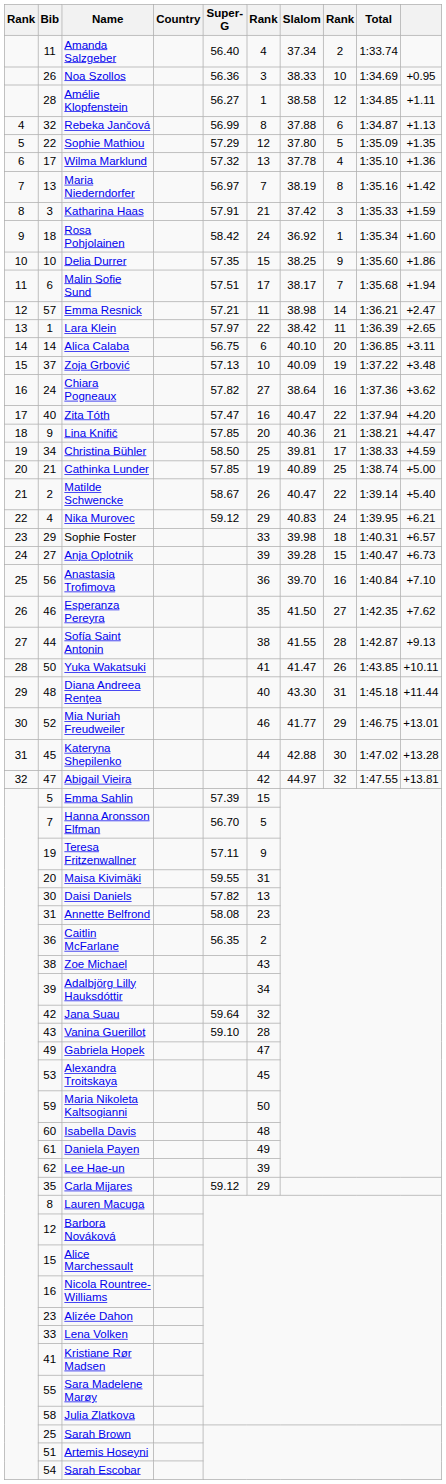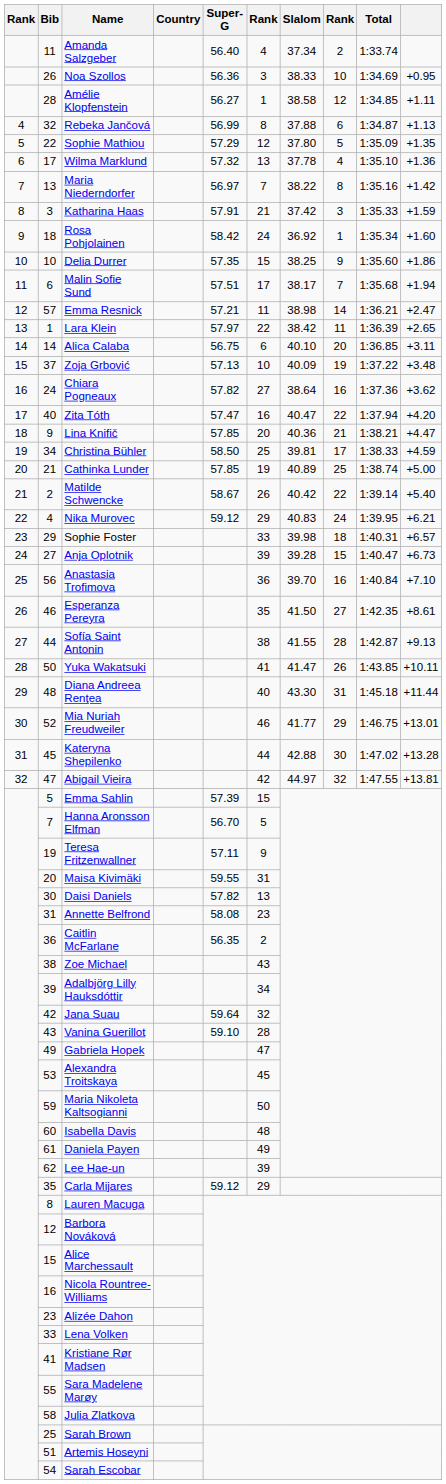 <table class="wikitable sortable" style="text-align:center">
 <tr>
 <th>Rank</th>
 <th>Bib</th>
 <th>Name</th>
 <th>Country</th>
 <th>Super-G</th>
 <th>Rank</th>
 <th>Slalom</th>
 <th>Rank</th>
 <th>Total</th>
 <th></th>
 </tr>
 <tr>
 <td></td>
 <td>11</td>
 <td align=left><a href='#'>Amanda Salzgeber</a></td>
 <td align=left></td>
 <td>56.40</td>
 <td>4</td>
 <td>37.34</td>
 <td>2</td>
 <td>1:33.74</td>
 <td></td>
 </tr>
 <tr>
 <td></td>
 <td>26</td>
 <td align=left><a href='#'>Noa Szollos</a></td>
 <td align=left></td>
 <td>56.36</td>
 <td>3</td>
 <td>38.33</td>
 <td>10</td>
 <td>1:34.69</td>
 <td>+0.95</td>
 </tr>
 <tr>
 <td></td>
 <td>28</td>
 <td align=left><a href='#'>Amélie Klopfenstein</a></td>
 <td align=left></td>
 <td>56.27</td>
 <td>1</td>
 <td>38.58</td>
 <td>12</td>
 <td>1:34.85</td>
 <td>+1.11</td>
 </tr>
 <tr>
 <td>4</td>
 <td>32</td>
 <td align=left><a href='#'>Rebeka Jančová</a></td>
 <td align=left></td>
 <td>56.99</td>
 <td>8</td>
 <td>37.88</td>
 <td>6</td>
 <td>1:34.87</td>
 <td>+1.13</td>
 </tr>
 <tr>
 <td>5</td>
 <td>22</td>
 <td align=left><a href='#'>Sophie Mathiou</a></td>
 <td align=left></td>
 <td>57.29</td>
 <td>12</td>
 <td>37.80</td>
 <td>5</td>
 <td>1:35.09</td>
 <td>+1.35</td>
 </tr>
 <tr>
 <td>6</td>
 <td>17</td>
 <td align=left><a href='#'>Wilma Marklund</a></td>
 <td align=left></td>
 <td>57.32</td>
 <td>13</td>
 <td>37.78</td>
 <td>4</td>
 <td>1:35.10</td>
 <td>+1.36</td>
 </tr>
 <tr>
 <td>7</td>
 <td>13</td>
 <td align=left><a href='#'>Maria Niederndorfer</a></td>
 <td align=left></td>
 <td>56.97</td>
 <td>7</td>
-<td>38.19</td>
+<td>38.22</td>
 <td>8</td>
 <td>1:35.16</td>
 <td>+1.42</td>
 </tr>
 <tr>
 <td>8</td>
 <td>3</td>
 <td align=left><a href='#'>Katharina Haas</a></td>
 <td align=left></td>
 <td>57.91</td>
 <td>21</td>
 <td>37.42</td>
 <td>3</td>
 <td>1:35.33</td>
 <td>+1.59</td>
 </tr>
 <tr>
 <td>9</td>
 <td>18</td>
 <td align=left><a href='#'>Rosa Pohjolainen</a></td>
 <td align=left></td>
 <td>58.42</td>
 <td>24</td>
 <td>36.92</td>
 <td>1</td>
 <td>1:35.34</td>
 <td>+1.60</td>
 </tr>
 <tr>
 <td>10</td>
 <td>10</td>
 <td align=left><a href='#'>Delia Durrer</a></td>
 <td align=left></td>
 <td>57.35</td>
 <td>15</td>
 <td>38.25</td>
 <td>9</td>
 <td>1:35.60</td>
 <td>+1.86</td>
 </tr>
 <tr>
 <td>11</td>
 <td>6</td>
 <td align=left><a href='#'>Malin Sofie Sund</a></td>
 <td align=left></td>
 <td>57.51</td>
 <td>17</td>
 <td>38.17</td>
 <td>7</td>
 <td>1:35.68</td>
 <td>+1.94</td>
 </tr>
 <tr>
 <td>12</td>
 <td>57</td>
 <td align=left><a href='#'>Emma Resnick</a></td>
 <td align=left></td>
 <td>57.21</td>
 <td>11</td>
 <td>38.98</td>
 <td>14</td>
 <td>1:36.21</td>
 <td>+2.47</td>
 </tr>
 <tr>
 <td>13</td>
 <td>1</td>
 <td align=left><a href='#'>Lara Klein</a></td>
 <td align=left></td>
 <td>57.97</td>
 <td>22</td>
 <td>38.42</td>
 <td>11</td>
 <td>1:36.39</td>
 <td>+2.65</td>
 </tr>
 <tr>
 <td>14</td>
 <td>14</td>
 <td align=left><a href='#'>Alica Calaba</a></td>
 <td align=left></td>
 <td>56.75</td>
 <td>6</td>
 <td>40.10</td>
 <td>20</td>
 <td>1:36.85</td>
 <td>+3.11</td>
 </tr>
 <tr>
 <td>15</td>
 <td>37</td>
 <td align=left><a href='#'>Zoja Grbović</a></td>
 <td align=left></td>
 <td>57.13</td>
 <td>10</td>
 <td>40.09</td>
 <td>19</td>
 <td>1:37.22</td>
 <td>+3.48</td>
 </tr>
 <tr>
 <td>16</td>
 <td>24</td>
 <td align=left><a href='#'>Chiara Pogneaux</a></td>
 <td align=left></td>
 <td>57.82</td>
 <td>27</td>
 <td>38.64</td>
 <td>16</td>
 <td>1:37.36</td>
 <td>+3.62</td>
 </tr>
 <tr>
 <td>17</td>
 <td>40</td>
 <td align=left><a href='#'>Zita Tóth</a></td>
 <td align=left></td>
 <td>57.47</td>
 <td>16</td>
 <td>40.47</td>
 <td>22</td>
 <td>1:37.94</td>
 <td>+4.20</td>
 </tr>
 <tr>
 <td>18</td>
 <td>9</td>
 <td align=left><a href='#'>Lina Knifič</a></td>
 <td align=left></td>
 <td>57.85</td>
 <td>20</td>
 <td>40.36</td>
 <td>21</td>
 <td>1:38.21</td>
 <td>+4.47</td>
 </tr>
 <tr>
 <td>19</td>
 <td>34</td>
 <td align=left><a href='#'>Christina Bühler</a></td>
 <td align=left></td>
 <td>58.50</td>
 <td>25</td>
 <td>39.81</td>
 <td>17</td>
 <td>1:38.33</td>
 <td>+4.59</td>
 </tr>
 <tr>
 <td>20</td>
 <td>21</td>
 <td align=left><a href='#'>Cathinka Lunder</a></td>
 <td align=left></td>
 <td>57.85</td>
 <td>19</td>
 <td>40.89</td>
 <td>25</td>
 <td>1:38.74</td>
 <td>+5.00</td>
 </tr>
 <tr>
 <td>21</td>
 <td>2</td>
 <td align=left><a href='#'>Matilde Schwencke</a></td>
 <td align=left></td>
 <td>58.67</td>
 <td>26</td>
-<td>40.47</td>
+<td>40.42</td>
 <td>22</td>
 <td>1:39.14</td>
 <td>+5.40</td>
 </tr>
 <tr>
 <td>22</td>
 <td>4</td>
 <td align=left><a href='#'>Nika Murovec</a></td>
 <td align=left></td>
 <td>59.12</td>
 <td>29</td>
 <td>40.83</td>
 <td>24</td>
 <td>1:39.95</td>
 <td>+6.21</td>
 </tr>
 <tr>
 <td>23</td>
 <td>29</td>
 <td align=left>Sophie Foster</td>
 <td align=left></td>
 <td></td>
 <td>33</td>
 <td>39.98</td>
 <td>18</td>
 <td>1:40.31</td>
 <td>+6.57</td>
 </tr>
 <tr>
 <td>24</td>
 <td>27</td>
 <td align=left><a href='#'>Anja Oplotnik</a></td>
 <td align=left></td>
 <td></td>
 <td>39</td>
 <td>39.28</td>
 <td>15</td>
 <td>1:40.47</td>
 <td>+6.73</td>
 </tr>
 <tr>
 <td>25</td>
 <td>56</td>
 <td align=left><a href='#'>Anastasia Trofimova</a></td>
 <td align=left></td>
 <td></td>
 <td>36</td>
 <td>39.70</td>
 <td>16</td>
 <td>1:40.84</td>
 <td>+7.10</td>
 </tr>
 <tr>
 <td>26</td>
 <td>46</td>
 <td align=left><a href='#'>Esperanza Pereyra</a></td>
 <td align=left></td>
 <td></td>
 <td>35</td>
 <td>41.50</td>
 <td>27</td>
 <td>1:42.35</td>
-<td>+7.62</td>
+<td>+8.61</td>
 </tr>
 <tr>
 <td>27</td>
 <td>44</td>
 <td align=left><a href='#'>Sofía Saint Antonin</a></td>
 <td align=left></td>
 <td></td>
 <td>38</td>
 <td>41.55</td>
 <td>28</td>
 <td>1:42.87</td>
 <td>+9.13</td>
 </tr>
 <tr>
 <td>28</td>
 <td>50</td>
 <td align=left><a href='#'>Yuka Wakatsuki</a></td>
 <td align=left></td>
 <td></td>
 <td>41</td>
 <td>41.47</td>
 <td>26</td>
 <td>1:43.85</td>
 <td>+10.11</td>
 </tr>
 <tr>
 <td>29</td>
 <td>48</td>
 <td align=left><a href='#'>Diana Andreea Renţea</a></td>
 <td align=left></td>
 <td></td>
 <td>40</td>
 <td>43.30</td>
 <td>31</td>
 <td>1:45.18</td>
 <td>+11.44</td>
 </tr>
 <tr>
 <td>30</td>
 <td>52</td>
 <td align=left><a href='#'>Mia Nuriah Freudweiler</a></td>
 <td align=left></td>
 <td></td>
 <td>46</td>
 <td>41.77</td>
 <td>29</td>
 <td>1:46.75</td>
 <td>+13.01</td>
 </tr>
 <tr>
 <td>31</td>
 <td>45</td>
 <td align=left><a href='#'>Kateryna Shepilenko</a></td>
 <td align=left></td>
 <td></td>
 <td>44</td>
 <td>42.88</td>
 <td>30</td>
 <td>1:47.02</td>
 <td>+13.28</td>
 </tr>
 <tr>
 <td>32</td>
 <td>47</td>
 <td align=left><a href='#'>Abigail Vieira</a></td>
 <td align=left></td>
 <td></td>
 <td>42</td>
 <td>44.97</td>
 <td>32</td>
 <td>1:47.55</td>
 <td>+13.81</td>
 </tr>
 <tr>
 <td rowspan=30></td>
 <td>5</td>
 <td align=left><a href='#'>Emma Sahlin</a></td>
 <td align=left></td>
 <td>57.39</td>
 <td>15</td>
 <td colspan=4 rowspan=17></td>
 </tr>
 <tr>
 <td>7</td>
 <td align=left><a href='#'>Hanna Aronsson Elfman</a></td>
 <td align=left></td>
 <td>56.70</td>
 <td>5</td>
 </tr>
 <tr>
 <td>19</td>
 <td align=left><a href='#'>Teresa Fritzenwallner</a></td>
 <td align=left></td>
 <td>57.11</td>
 <td>9</td>
 </tr>
 <tr>
 <td>20</td>
 <td align=left><a href='#'>Maisa Kivimäki</a></td>
 <td align=left></td>
 <td>59.55</td>
 <td>31</td>
 </tr>
 <tr>
 <td>30</td>
 <td align=left><a href='#'>Daisi Daniels</a></td>
 <td align=left></td>
 <td>57.82</td>
 <td>13</td>
 </tr>
 <tr>
 <td>31</td>
 <td align=left><a href='#'>Annette Belfrond</a></td>
 <td align=left></td>
 <td>58.08</td>
 <td>23</td>
 </tr>
 <tr>
 <td>36</td>
 <td align=left><a href='#'>Caitlin McFarlane</a></td>
 <td align=left></td>
 <td>56.35</td>
 <td>2</td>
 </tr>
 <tr>
 <td>38</td>
 <td align=left><a href='#'>Zoe Michael</a></td>
 <td align=left></td>
 <td></td>
 <td>43</td>
 </tr>
 <tr>
 <td>39</td>
 <td align=left><a href='#'>Adalbjörg Lilly Hauksdóttir</a></td>
 <td align=left></td>
 <td></td>
 <td>34</td>
 </tr>
 <tr>
 <td>42</td>
 <td align=left><a href='#'>Jana Suau</a></td>
 <td align=left></td>
 <td>59.64</td>
 <td>32</td>
 </tr>
 <tr>
 <td>43</td>
 <td align=left><a href='#'>Vanina Guerillot</a></td>
 <td align=left></td>
 <td>59.10</td>
 <td>28</td>
 </tr>
 <tr>
 <td>49</td>
 <td align=left><a href='#'>Gabriela Hopek</a></td>
 <td align=left></td>
 <td></td>
 <td>47</td>
 </tr>
 <tr>
 <td>53</td>
 <td align=left><a href='#'>Alexandra Troitskaya</a></td>
 <td align=left></td>
 <td></td>
 <td>45</td>
 </tr>
 <tr>
 <td>59</td>
 <td align=left><a href='#'>Maria Nikoleta Kaltsogianni</a></td>
 <td align=left></td>
 <td></td>
 <td>50</td>
 </tr>
 <tr>
 <td>60</td>
 <td align=left><a href='#'>Isabella Davis</a></td>
 <td align=left></td>
 <td></td>
 <td>48</td>
 </tr>
 <tr>
 <td>61</td>
 <td align=left><a href='#'>Daniela Payen</a></td>
 <td align=left></td>
 <td></td>
 <td>49</td>
 </tr>
 <tr>
 <td>62</td>
 <td align=left><a href='#'>Lee Hae-un</a></td>
 <td align=left></td>
 <td></td>
 <td>39</td>
 </tr>
 <tr>
 <td>35</td>
 <td align=left><a href='#'>Carla Mijares</a></td>
 <td align=left></td>
 <td>59.12</td>
 <td>29</td>
 <td colspan=4></td>
 </tr>
 <tr>
 <td>8</td>
 <td align=left><a href='#'>Lauren Macuga</a></td>
 <td align=left></td>
 <td colspan=6 rowspan=9></td>
 </tr>
 <tr>
 <td>12</td>
 <td align=left><a href='#'>Barbora Nováková</a></td>
 <td align=left></td>
 </tr>
 <tr>
 <td>15</td>
 <td align=left><a href='#'>Alice Marchessault</a></td>
 <td align=left></td>
 </tr>
 <tr>
 <td>16</td>
 <td align=left><a href='#'>Nicola Rountree-Williams</a></td>
 <td align=left></td>
 </tr>
 <tr>
 <td>23</td>
 <td align=left><a href='#'>Alizée Dahon</a></td>
 <td align=left></td>
 </tr>
 <tr>
 <td>33</td>
 <td align=left><a href='#'>Lena Volken</a></td>
 <td align=left></td>
 </tr>
 <tr>
 <td>41</td>
 <td align=left><a href='#'>Kristiane Rør Madsen</a></td>
 <td align=left></td>
 </tr>
 <tr>
 <td>55</td>
 <td align=left><a href='#'>Sara Madelene Marøy</a></td>
 <td align=left></td>
 </tr>
 <tr>
 <td>58</td>
 <td align=left><a href='#'>Julia Zlatkova</a></td>
 <td align=left></td>
 </tr>
 <tr>
 <td>25</td>
 <td align=left><a href='#'>Sarah Brown</a></td>
 <td align=left></td>
 <td colspan=6 rowspan=3></td>
 </tr>
 <tr>
 <td>51</td>
 <td align=left><a href='#'>Artemis Hoseyni</a></td>
 <td align=left></td>
 </tr>
 <tr>
 <td>54</td>
 <td align=left><a href='#'>Sarah Escobar</a></td>
 <td align=left></td>
 </tr>
 </table>
